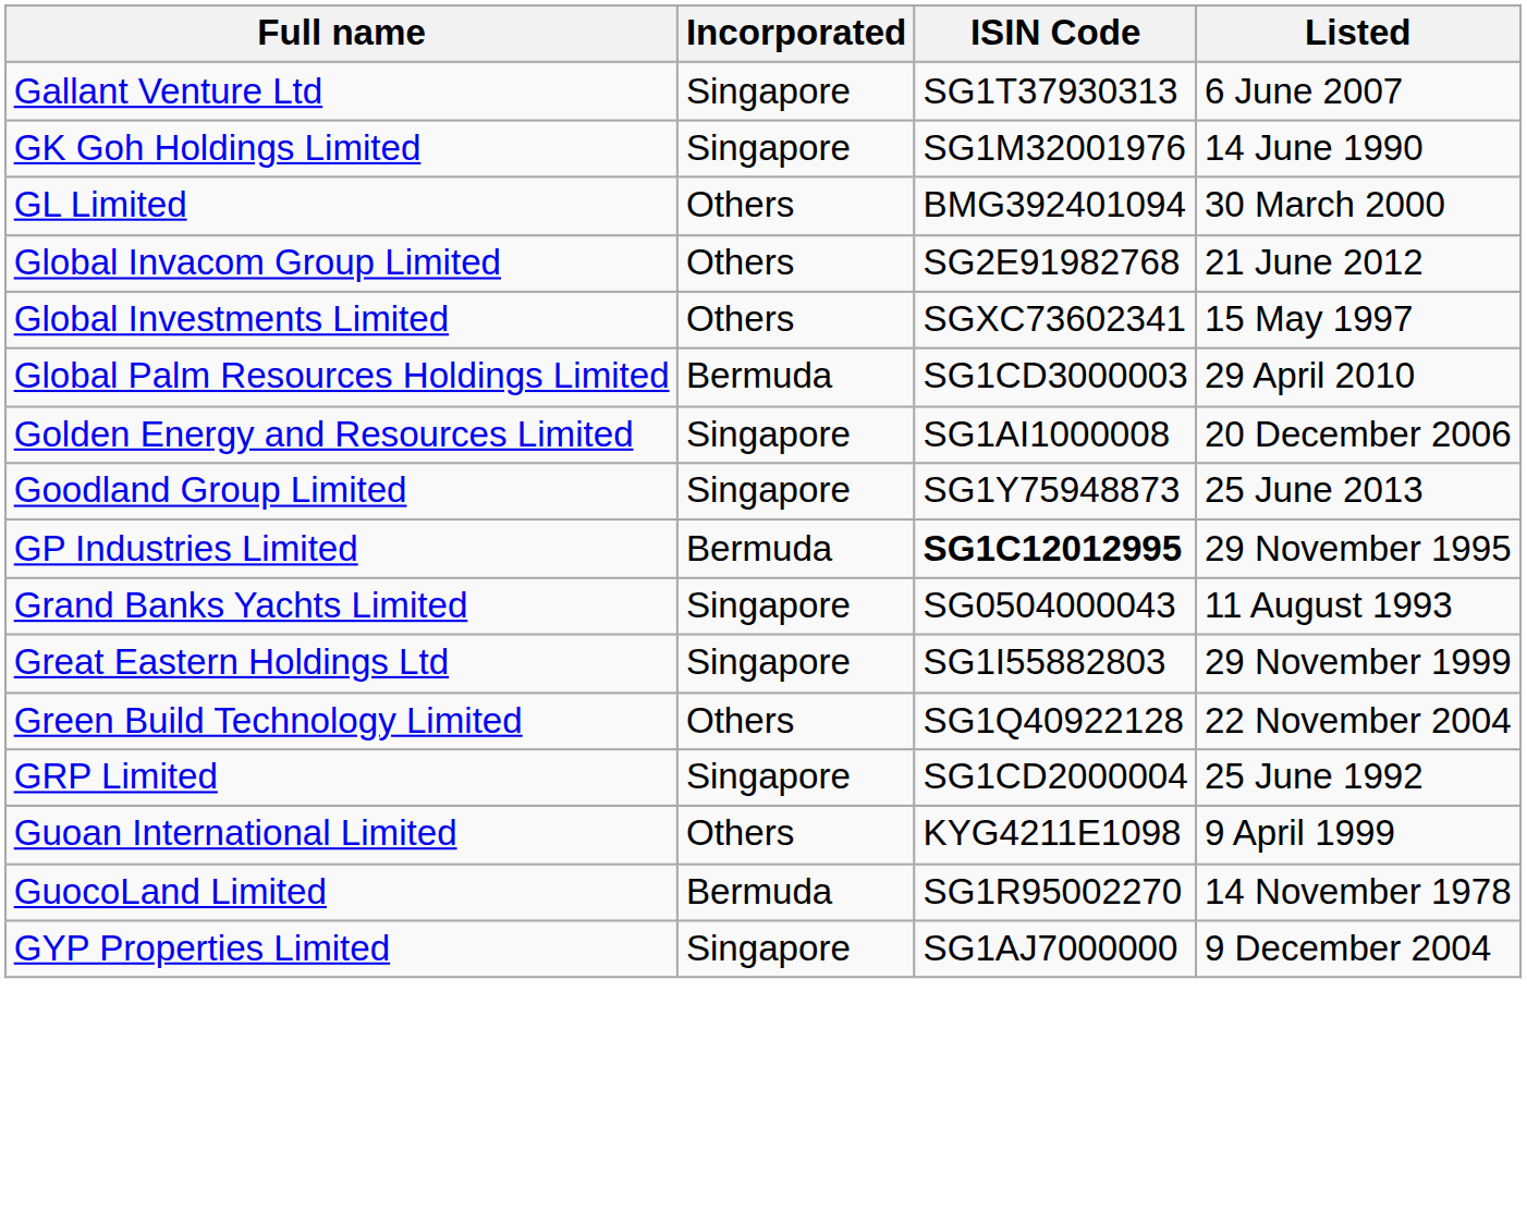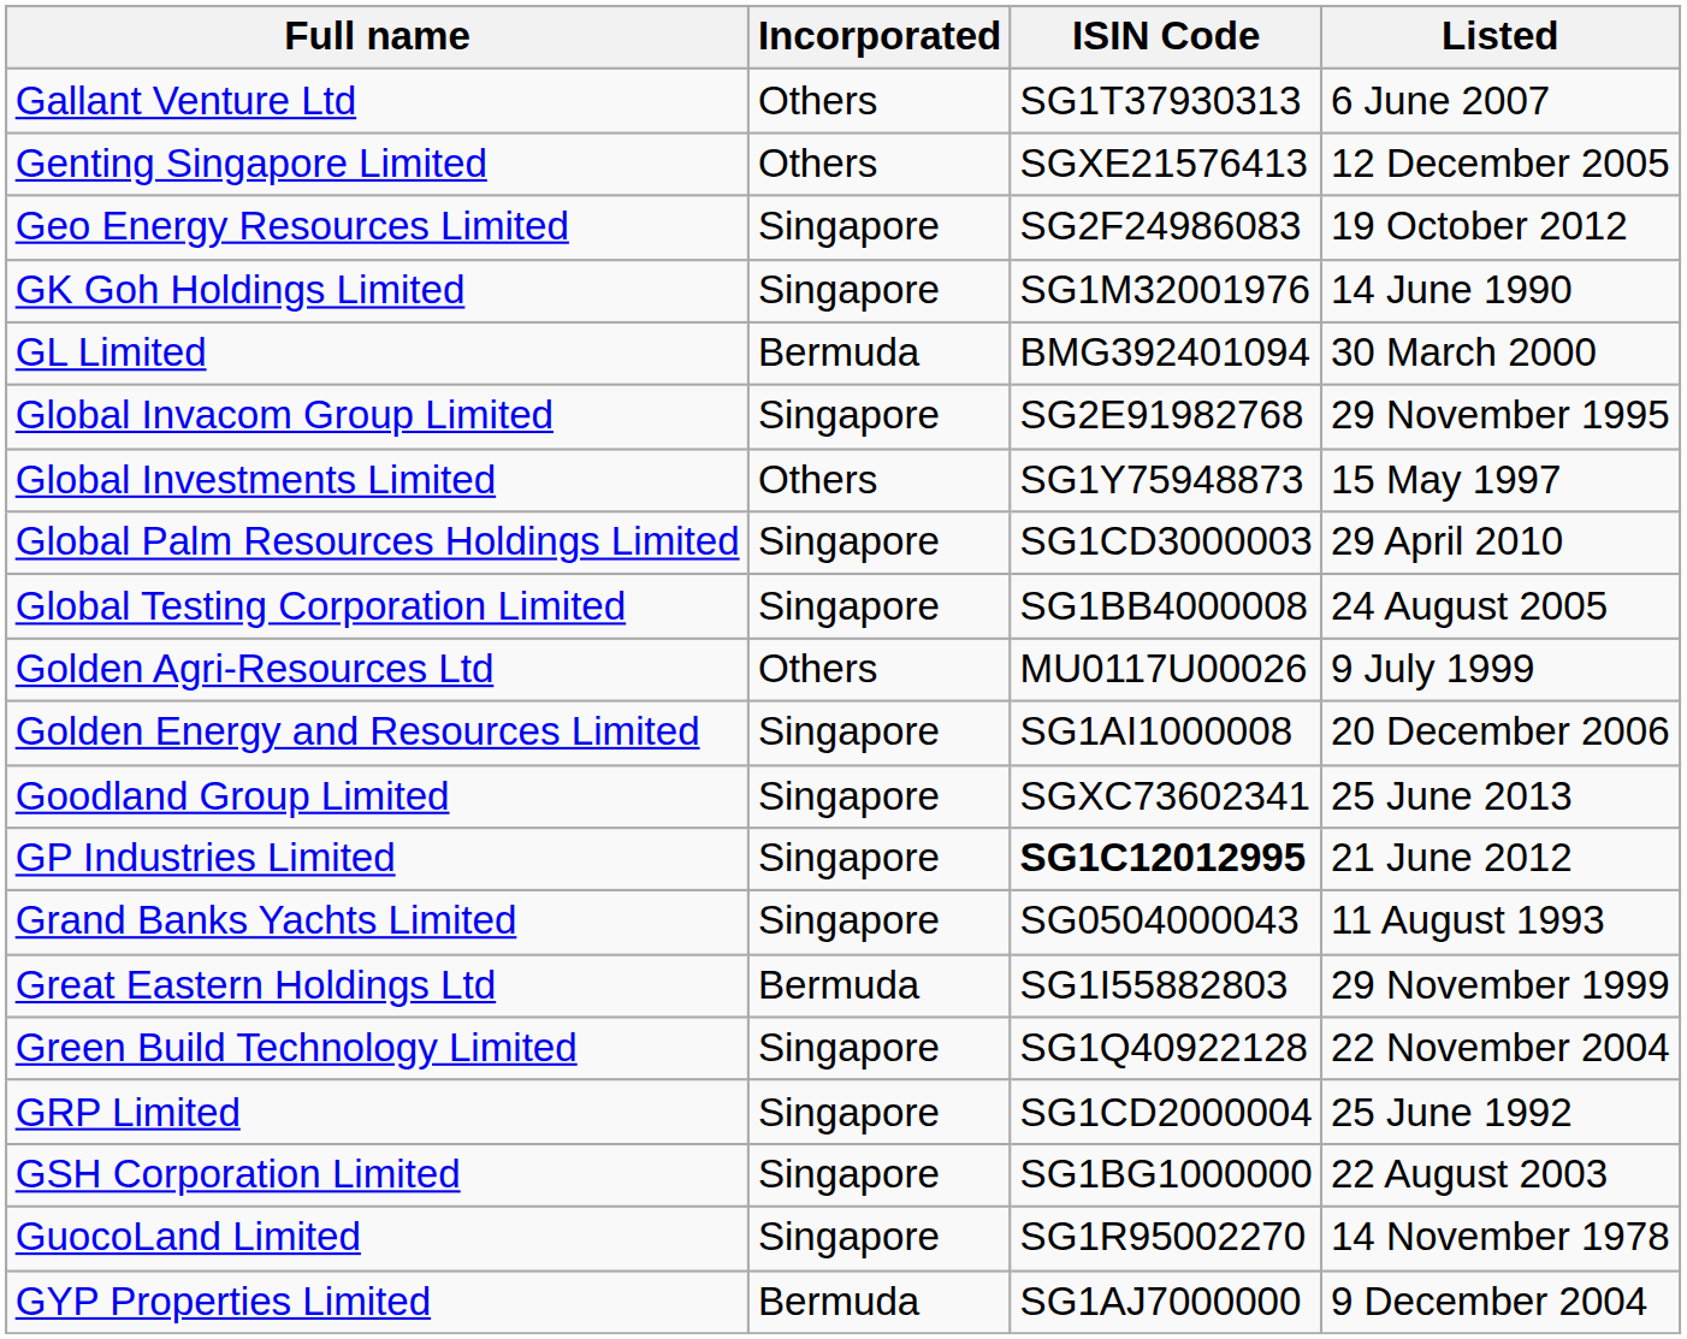 <table class="wikitable">
 <tr>
 <th>Full name</th>
 <th>Incorporated</th>
 <th>ISIN Code</th>
 <th>Listed</th>
 </tr>
 <tr>
 <td><a href='#'>Gallant Venture Ltd</a></td>
-<td>Singapore</td>
+<td>Others</td>
 <td>SG1T37930313</td>
 <td>6 June 2007</td>
+</tr>
+<tr>
+<td><a href='#'>Genting Singapore Limited</a></td>
+<td>Others</td>
+<td>SGXE21576413</td>
+<td>12 December 2005</td>
+</tr>
+<tr>
+<td><a href='#'>Geo Energy Resources Limited</a></td>
+<td>Singapore</td>
+<td>SG2F24986083</td>
+<td>19 October 2012</td>
 </tr>
 <tr>
 <td><a href='#'>GK Goh Holdings Limited</a></td>
 <td>Singapore</td>
 <td>SG1M32001976</td>
 <td>14 June 1990</td>
 </tr>
 <tr>
 <td><a href='#'>GL Limited</a></td>
-<td>Others</td>
+<td>Bermuda</td>
 <td>BMG392401094</td>
 <td>30 March 2000</td>
 </tr>
 <tr>
 <td><a href='#'>Global Invacom Group Limited</a></td>
-<td>Others</td>
+<td>Singapore</td>
 <td>SG2E91982768</td>
-<td>21 June 2012</td>
+<td>29 November 1995</td>
 </tr>
 <tr>
 <td><a href='#'>Global Investments Limited</a></td>
 <td>Others</td>
-<td>SGXC73602341</td>
+<td>SG1Y75948873</td>
 <td>15 May 1997</td>
 </tr>
 <tr>
 <td><a href='#'>Global Palm Resources Holdings Limited</a></td>
-<td>Bermuda</td>
+<td>Singapore</td>
 <td>SG1CD3000003</td>
 <td>29 April 2010</td>
+</tr>
+<tr>
+<td><a href='#'>Global Testing Corporation Limited</a></td>
+<td>Singapore</td>
+<td>SG1BB4000008</td>
+<td>24 August 2005</td>
+</tr>
+<tr>
+<td><a href='#'>Golden Agri-Resources Ltd</a></td>
+<td>Others</td>
+<td>MU0117U00026</td>
+<td>9 July 1999</td>
 </tr>
 <tr>
 <td><a href='#'>Golden Energy and Resources Limited</a></td>
 <td>Singapore</td>
 <td>SG1AI1000008</td>
 <td>20 December 2006</td>
 </tr>
 <tr>
 <td><a href='#'>Goodland Group Limited</a></td>
 <td>Singapore</td>
-<td>SG1Y75948873</td>
+<td>SGXC73602341</td>
 <td>25 June 2013</td>
 </tr>
 <tr>
 <td><a href='#'>GP Industries Limited</a></td>
-<td>Bermuda</td>
+<td>Singapore</td>
 <td><strong>SG1C12012995</strong></td>
-<td>29 November 1995</td>
+<td>21 June 2012</td>
 </tr>
 <tr>
 <td><a href='#'>Grand Banks Yachts Limited</a></td>
 <td>Singapore</td>
 <td>SG0504000043</td>
 <td>11 August 1993</td>
 </tr>
 <tr>
 <td><a href='#'>Great Eastern Holdings Ltd</a></td>
-<td>Singapore</td>
+<td>Bermuda</td>
 <td>SG1I55882803</td>
 <td>29 November 1999</td>
 </tr>
 <tr>
 <td><a href='#'>Green Build Technology Limited</a></td>
-<td>Others</td>
+<td>Singapore</td>
 <td>SG1Q40922128</td>
 <td>22 November 2004</td>
 </tr>
 <tr>
 <td><a href='#'>GRP Limited</a></td>
 <td>Singapore</td>
 <td>SG1CD2000004</td>
 <td>25 June 1992</td>
 </tr>
 <tr>
-<td><a href='#'>Guoan International Limited</a></td>
-<td>Others</td>
-<td>KYG4211E1098</td>
-<td>9 April 1999</td>
+<td><a href='#'>GSH Corporation Limited</a></td>
+<td>Singapore</td>
+<td>SG1BG1000000</td>
+<td>22 August 2003</td>
 </tr>
 <tr>
 <td><a href='#'>GuocoLand Limited</a></td>
-<td>Bermuda</td>
+<td>Singapore</td>
 <td>SG1R95002270</td>
 <td>14 November 1978</td>
 </tr>
 <tr>
 <td><a href='#'>GYP Properties Limited</a></td>
-<td>Singapore</td>
+<td>Bermuda</td>
 <td>SG1AJ7000000</td>
 <td>9 December 2004</td>
 </tr>
 </table>
